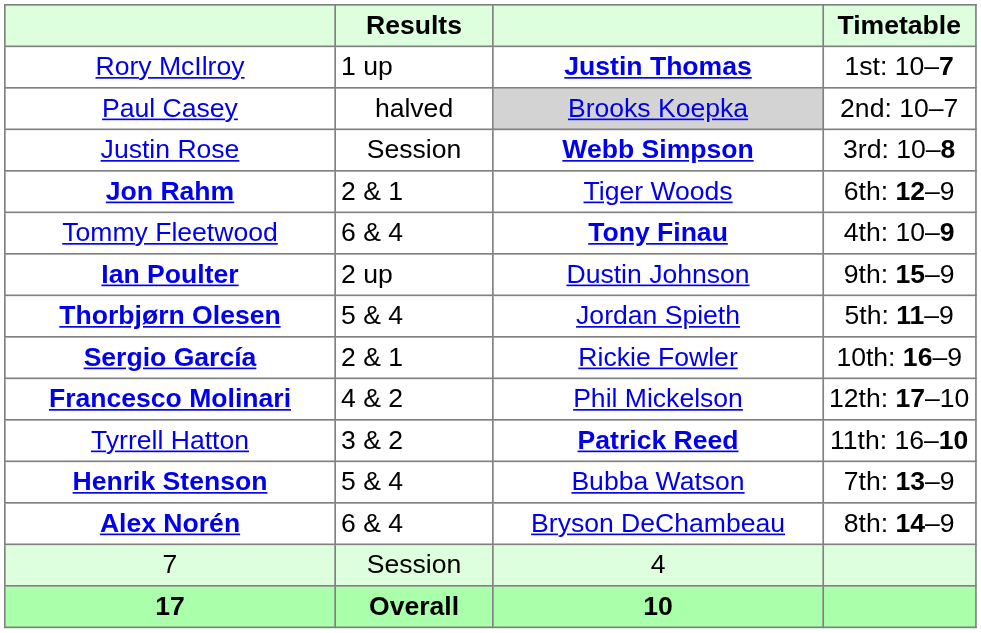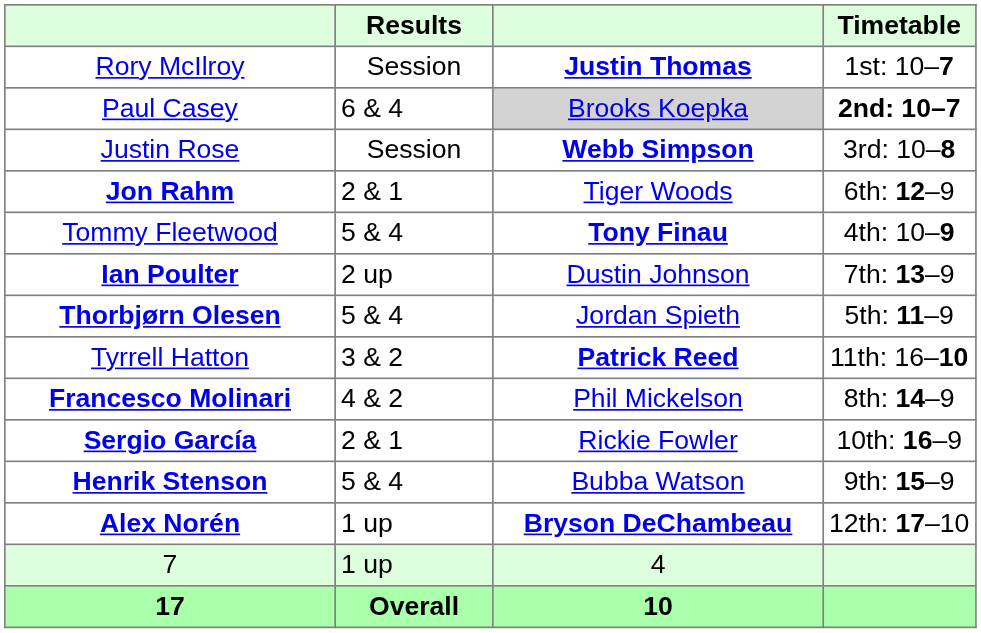 <table border="1" cellpadding="3" style="border-collapse: collapse; text-align:center;">
 <tr style="background:#dfd;">
 <th style="width:12em;"></th>
 <th style="width:5.5em;">Results</th>
 <th style="width:12em;"></th>
 <th>Timetable</th>
 </tr>
 <tr>
 <td><a href='#'>Rory McIlroy</a></td>
-<td align=left> 1 up</td>
+<td>Session</td>
 <td><strong><a href='#'>Justin Thomas</a></strong></td>
 <td>1st: 10–<strong>7</strong></td>
 </tr>
 <tr>
 <td><a href='#'>Paul Casey</a></td>
-<td>halved</td>
+<td align=left> 6 & 4</td>
 <td style="background: lightgrey;"><a href='#'>Brooks Koepka</a></td>
-<td>2nd: 10–7</td>
+<td><strong>2nd: 10–7</strong></td>
 </tr>
 <tr>
 <td><a href='#'>Justin Rose</a></td>
 <td>Session</td>
 <td><strong><a href='#'>Webb Simpson</a></strong></td>
 <td>3rd: 10–<strong>8</strong></td>
 </tr>
 <tr>
 <td><strong><a href='#'>Jon Rahm</a></strong></td>
 <td align=left> 2 & 1</td>
 <td><a href='#'>Tiger Woods</a></td>
 <td>6th: <strong>12</strong>–9</td>
 </tr>
 <tr>
 <td><a href='#'>Tommy Fleetwood</a></td>
-<td align=left> 6 & 4</td>
+<td align=left> 5 & 4</td>
 <td><strong><a href='#'>Tony Finau</a></strong></td>
 <td>4th: 10–<strong>9</strong></td>
 </tr>
 <tr>
 <td><strong><a href='#'>Ian Poulter</a></strong></td>
 <td align=left> 2 up</td>
 <td><a href='#'>Dustin Johnson</a></td>
-<td>9th: <strong>15</strong>–9</td>
+<td>7th: <strong>13</strong>–9</td>
 </tr>
 <tr>
 <td><strong><a href='#'>Thorbjørn Olesen</a></strong></td>
 <td align=left> 5 & 4</td>
 <td><a href='#'>Jordan Spieth</a></td>
 <td>5th: <strong>11</strong>–9</td>
 </tr>
 <tr>
+<td><a href='#'>Tyrrell Hatton</a></td>
+<td align=left> 3 & 2</td>
+<td><strong><a href='#'>Patrick Reed</a></strong></td>
+<td>11th: 16–<strong>10</strong></td>
+</tr>
+<tr>
+<td><strong><a href='#'>Francesco Molinari</a></strong></td>
+<td align=left> 4 & 2</td>
+<td><a href='#'>Phil Mickelson</a></td>
+<td>8th: <strong>14</strong>–9</td>
+</tr>
+<tr>
 <td><strong><a href='#'>Sergio García</a></strong></td>
 <td align=left>  2 & 1</td>
 <td><a href='#'>Rickie Fowler</a></td>
 <td>10th: <strong>16</strong>–9</td>
 </tr>
 <tr>
-<td><strong><a href='#'>Francesco Molinari</a></strong></td>
-<td align=left> 4 & 2</td>
-<td><a href='#'>Phil Mickelson</a></td>
-<td>12th: <strong>17</strong>–10</td>
-</tr>
-<tr>
-<td><a href='#'>Tyrrell Hatton</a></td>
-<td align=left> 3 & 2</td>
-<td><strong><a href='#'>Patrick Reed</a></strong></td>
-<td>11th: 16–<strong>10</strong></td>
-</tr>
-<tr>
 <td><strong><a href='#'>Henrik Stenson</a></strong></td>
 <td align=left> 5 & 4</td>
 <td><a href='#'>Bubba Watson</a></td>
-<td>7th: <strong>13</strong>–9</td>
+<td>9th: <strong>15</strong>–9</td>
 </tr>
 <tr>
 <td><strong><a href='#'>Alex Norén</a></strong></td>
-<td align=left> 6 & 4</td>
-<td><a href='#'>Bryson DeChambeau</a></td>
-<td>8th: <strong>14</strong>–9</td>
+<td align=left> 1 up</td>
+<td><strong><a href='#'>Bryson DeChambeau</a></strong></td>
+<td>12th: <strong>17</strong>–10</td>
 </tr>
 <tr style="background:#dfd;">
 <td>7</td>
-<td>Session</td>
+<td align=left> 1 up</td>
 <td>4</td>
 <td></td>
 </tr>
 <tr style="background:#afa;">
 <th>17</th>
 <th>Overall</th>
 <th>10</th>
 <th></th>
 </tr>
 </table>
